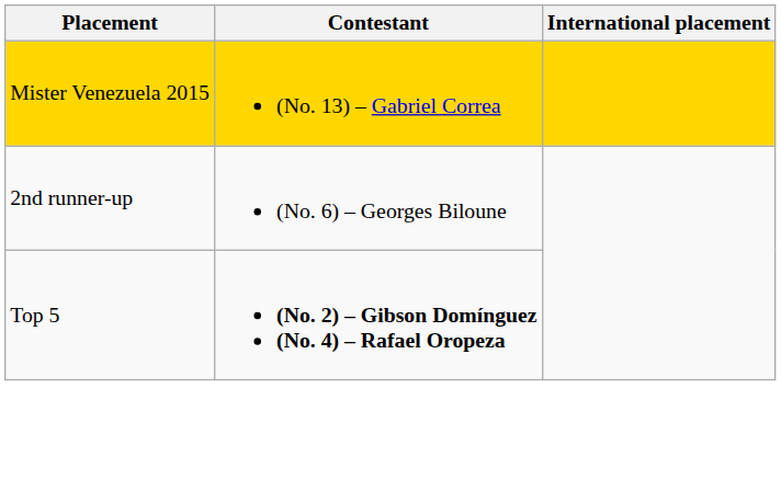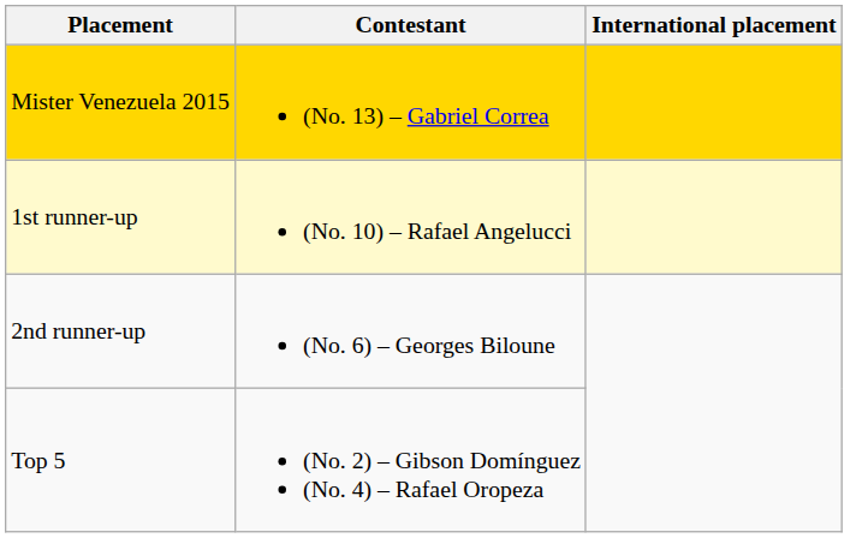 <table class="wikitable sortable" style="font-size: 95%;">
 <tr>
 <th>Placement</th>
 <th>Contestant</th>
 <th>International placement</th>
 </tr>
 <tr style="background:gold;">
 <td>Mister Venezuela 2015</td>
 <td><br><ul><li> (No. 13) – <a href='#'>Gabriel Correa</a></li></ul></td>
 <td></td>
 </tr>
+<tr style="background:#FFFACD;">
+<td>1st runner-up</td>
+<td><br><ul><li> (No. 10) – Rafael Angelucci</li></ul></td>
+<td></td>
+</tr>
 <tr>
 <td>2nd runner-up</td>
 <td><br><ul><li> (No. 6) – Georges Biloune</li></ul></td>
 <td rowspan="2"></td>
 </tr>
 <tr>
 <td>Top 5</td>
-<td><strong><br><ul><li> (No. 2) – Gibson Domínguez</li><li> (No. 4) – Rafael Oropeza</li></ul></strong></td>
+<td><br><ul><li> (No. 2) – Gibson Domínguez</li><li> (No. 4) – Rafael Oropeza</li></ul></td>
 </tr>
 </table>
